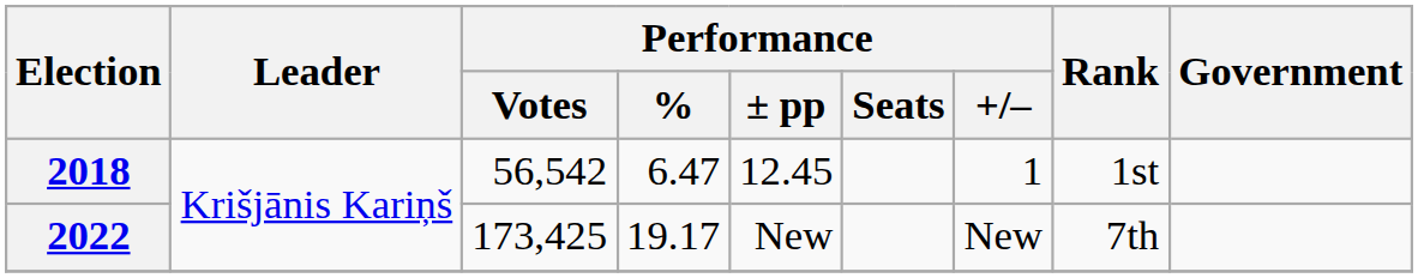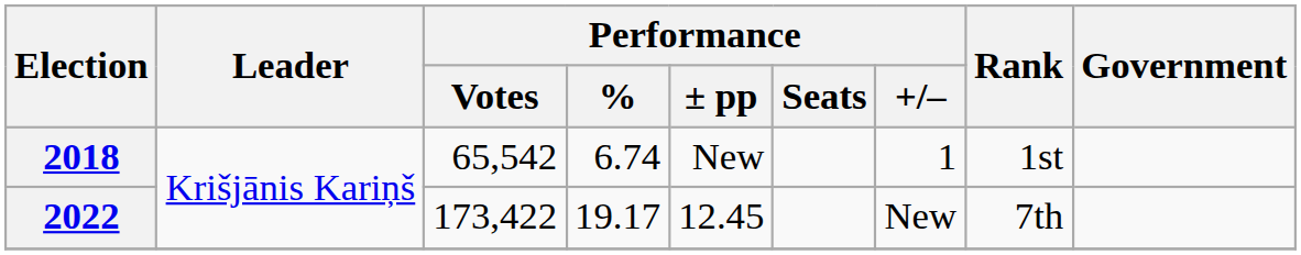 <table class=wikitable style=text-align:right>
 <tr>
 <th rowspan=2>Election</th>
 <th rowspan=2>Leader</th>
 <th colspan=5>Performance</th>
 <th rowspan=2>Rank</th>
 <th rowspan=2>Government</th>
 </tr>
 <tr>
 <th>Votes</th>
 <th>%</th>
 <th>± pp</th>
 <th>Seats</th>
 <th>+/–</th>
 </tr>
 <tr>
 <th><a href='#'>2018</a></th>
 <td align=left rowspan=2><a href='#'>Krišjānis Kariņš</a></td>
-<td>56,542</td>
-<td>6.47</td>
-<td> 12.45</td>
+<td>65,542</td>
+<td>6.74</td>
+<td>New</td>
 <td></td>
 <td> 1</td>
 <td> 1st</td>
 <td></td>
 </tr>
 <tr>
 <th><a href='#'>2022</a></th>
-<td>173,425</td>
+<td>173,422</td>
 <td>19.17</td>
-<td>New</td>
+<td> 12.45</td>
 <td></td>
 <td>New</td>
 <td>7th</td>
 <td></td>
 </tr>
 <tr>
 </tr>
 </table>
